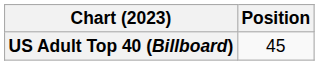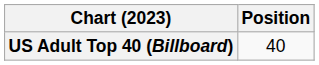 <table class="wikitable sortable plainrowheaders" style="text-align:center">
 <tr>
 <th scope="col">Chart (2023)</th>
 <th scope="col">Position</th>
 </tr>
 <tr>
 <th scope="row">US Adult Top 40 (<em>Billboard</em>)</th>
-<td>45</td>
+<td>40</td>
 </tr>
 </table>
